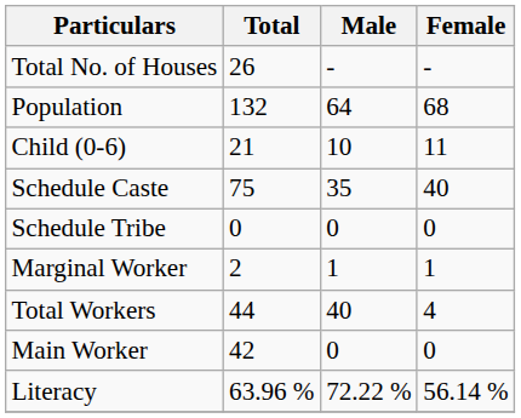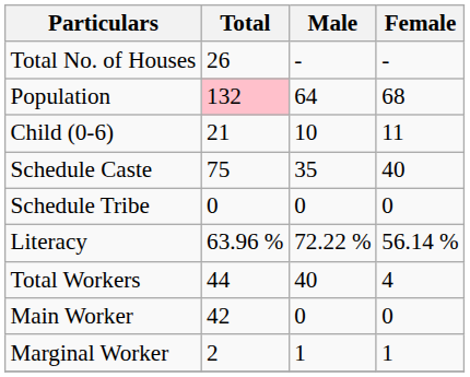 <table class="wikitable sortable">
 <tr>
 <th>Particulars</th>
 <th>Total</th>
 <th>Male</th>
 <th>Female</th>
 </tr>
 <tr>
 <td>Total No. of Houses</td>
 <td>26</td>
 <td>-</td>
 <td>-</td>
 </tr>
 <tr>
 <td>Population</td>
-<td>132</td>
+<td style="background: pink;">132</td>
 <td>64</td>
 <td>68</td>
 </tr>
 <tr>
 <td>Child (0-6)</td>
 <td>21</td>
 <td>10</td>
 <td>11</td>
 </tr>
 <tr>
 <td>Schedule Caste</td>
 <td>75</td>
 <td>35</td>
 <td>40</td>
 </tr>
 <tr>
 <td>Schedule Tribe</td>
 <td>0</td>
 <td>0</td>
 <td>0</td>
 </tr>
 <tr>
-<td>Marginal Worker</td>
-<td>2</td>
-<td>1</td>
-<td>1</td>
+<td>Literacy</td>
+<td>63.96 %</td>
+<td>72.22 %</td>
+<td>56.14 %</td>
 </tr>
 <tr>
 <td>Total Workers</td>
 <td>44</td>
 <td>40</td>
 <td>4</td>
 </tr>
 <tr>
 <td>Main Worker</td>
 <td>42</td>
 <td>0</td>
 <td>0</td>
 </tr>
 <tr>
-<td>Literacy</td>
-<td>63.96 %</td>
-<td>72.22 %</td>
-<td>56.14 %</td>
+<td>Marginal Worker</td>
+<td>2</td>
+<td>1</td>
+<td>1</td>
 </tr>
 <tr>
 </tr>
 </table>
